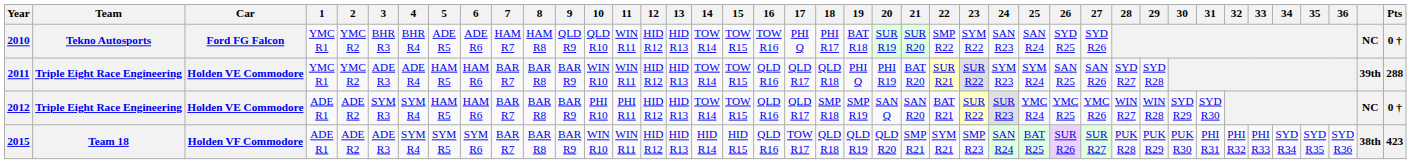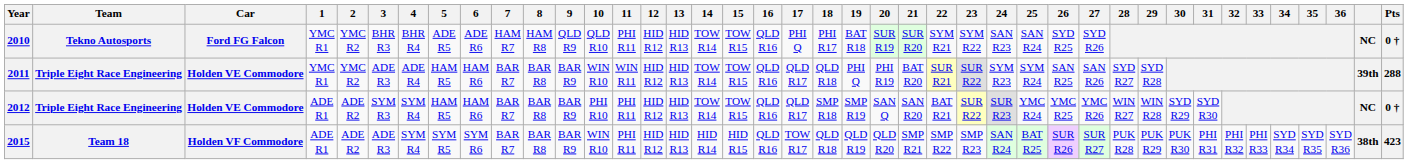 <table class="wikitable" style="text-align:center; font-size:75%">
 <tr>
 <th>Year</th>
 <th>Team</th>
 <th>Car</th>
 <th>1</th>
 <th>2</th>
 <th>3</th>
 <th>4</th>
 <th>5</th>
 <th>6</th>
 <th>7</th>
 <th>8</th>
 <th>9</th>
 <th>10</th>
 <th>11</th>
 <th>12</th>
 <th>13</th>
 <th>14</th>
 <th>15</th>
 <th>16</th>
 <th>17</th>
 <th>18</th>
 <th>19</th>
 <th>20</th>
 <th>21</th>
 <th>22</th>
 <th>23</th>
 <th>24</th>
 <th>25</th>
 <th>26</th>
 <th>27</th>
 <th>28</th>
 <th>29</th>
 <th>30</th>
 <th>31</th>
 <th>32</th>
 <th>33</th>
 <th>34</th>
 <th>35</th>
 <th>36</th>
 <th></th>
 <th>Pts</th>
 </tr>
 <tr>
 <th><a href='#'>2010</a></th>
 <th nowrap><a href='#'>Tekno Autosports</a></th>
 <th nowrap><a href='#'>Ford FG Falcon</a></th>
 <td><a href='#'>YMC<br>R1</a></td>
 <td><a href='#'>YMC<br>R2</a></td>
 <td><a href='#'>BHR<br>R3</a></td>
 <td><a href='#'>BHR<br>R4</a></td>
 <td><a href='#'>ADE<br>R5</a></td>
 <td><a href='#'>ADE<br>R6</a></td>
 <td><a href='#'>HAM<br>R7</a></td>
 <td><a href='#'>HAM<br>R8</a></td>
 <td><a href='#'>QLD<br>R9</a></td>
 <td><a href='#'>QLD<br>R10</a></td>
-<td><a href='#'>WIN<br>R11</a></td>
+<td><a href='#'>PHI<br>R11</a></td>
 <td><a href='#'>HID<br>R12</a></td>
 <td><a href='#'>HID<br>R13</a></td>
 <td><a href='#'>TOW<br>R14</a></td>
 <td><a href='#'>TOW<br>R15</a></td>
-<td><a href='#'>TOW<br>R16</a></td>
+<td><a href='#'>QLD<br>R16</a></td>
 <td><a href='#'>PHI<br>Q</a></td>
 <td><a href='#'>PHI<br>R17</a></td>
 <td><a href='#'>BAT<br>R18</a></td>
 <td style="background:#DFFFDF;"><a href='#'>SUR<br>R19</a><br></td>
 <td style="background:#DFFFDF;"><a href='#'>SUR<br>R20</a><br></td>
-<td><a href='#'>SMP<br>R22</a></td>
+<td><a href='#'>SYM<br>R21</a></td>
 <td><a href='#'>SYM<br>R22</a></td>
 <td><a href='#'>SAN<br>R23</a></td>
 <td><a href='#'>SAN<br>R24</a></td>
 <td><a href='#'>SYD<br>R25</a></td>
 <td><a href='#'>SYD<br>R26</a></td>
 <th colspan=9></th>
 <th>NC</th>
 <th>0 †</th>
 </tr>
 <tr>
 <th><a href='#'>2011</a></th>
 <th nowrap><a href='#'>Triple Eight Race Engineering</a></th>
 <th nowrap><a href='#'>Holden VE Commodore</a></th>
 <td><a href='#'>YMC<br>R1</a></td>
 <td><a href='#'>YMC<br>R2</a></td>
 <td><a href='#'>ADE<br>R3</a></td>
 <td><a href='#'>ADE<br>R4</a></td>
 <td><a href='#'>HAM<br>R5</a></td>
 <td><a href='#'>HAM<br>R6</a></td>
 <td><a href='#'>BAR<br>R7</a></td>
 <td><a href='#'>BAR<br>R8</a></td>
 <td><a href='#'>BAR<br>R9</a></td>
 <td><a href='#'>WIN<br>R10</a></td>
 <td><a href='#'>WIN<br>R11</a></td>
 <td><a href='#'>HID<br>R12</a></td>
 <td><a href='#'>HID<br>R13</a></td>
 <td><a href='#'>TOW<br>R14</a></td>
 <td><a href='#'>TOW<br>R15</a></td>
 <td><a href='#'>QLD<br>R16</a></td>
 <td><a href='#'>QLD<br>R17</a></td>
 <td><a href='#'>QLD<br>R18</a></td>
 <td><a href='#'>PHI<br>Q</a></td>
 <td><a href='#'>PHI<br>R19</a></td>
 <td><a href='#'>BAT<br>R20</a></td>
 <td style="background:#ffffbf;"><a href='#'>SUR<br>R21</a><br></td>
 <td style="background:#DFDFDF;"><a href='#'>SUR<br>R22</a><br></td>
 <td><a href='#'>SYM<br>R23</a></td>
 <td><a href='#'>SYM<br>R24</a></td>
 <td><a href='#'>SAN<br>R25</a></td>
 <td><a href='#'>SAN<br>R26</a></td>
 <td><a href='#'>SYD<br>R27</a></td>
 <td><a href='#'>SYD<br>R28</a></td>
 <th colspan=7></th>
 <th>39th</th>
 <th>288</th>
 </tr>
 <tr>
 <th><a href='#'>2012</a></th>
 <th nowrap><a href='#'>Triple Eight Race Engineering</a></th>
 <th nowrap><a href='#'>Holden VE Commodore</a></th>
 <td><a href='#'>ADE<br>R1</a></td>
 <td><a href='#'>ADE<br>R2</a></td>
 <td><a href='#'>SYM<br>R3</a></td>
 <td><a href='#'>SYM<br>R4</a></td>
 <td><a href='#'>HAM<br>R5</a></td>
 <td><a href='#'>HAM<br>R6</a></td>
 <td><a href='#'>BAR<br>R7</a></td>
 <td><a href='#'>BAR<br>R8</a></td>
 <td><a href='#'>BAR<br>R9</a></td>
 <td><a href='#'>PHI<br>R10</a></td>
 <td><a href='#'>PHI<br>R11</a></td>
 <td><a href='#'>HID<br>R12</a></td>
 <td><a href='#'>HID<br>R13</a></td>
 <td><a href='#'>TOW<br>R14</a></td>
 <td><a href='#'>TOW<br>R15</a></td>
 <td><a href='#'>QLD<br>R16</a></td>
 <td><a href='#'>QLD<br>R17</a></td>
 <td><a href='#'>SMP<br>R18</a></td>
 <td><a href='#'>SMP<br>R19</a></td>
 <td><a href='#'>SAN<br>Q</a></td>
 <td><a href='#'>SAN<br>R20</a></td>
 <td><a href='#'>BAT<br>R21</a></td>
 <td style="background:#ffffbf;"><a href='#'>SUR<br>R22</a><br></td>
 <td style="background:#DFDFDF;"><a href='#'>SUR<br>R23</a><br></td>
 <td><a href='#'>YMC<br>R24</a></td>
 <td><a href='#'>YMC<br>R25</a></td>
 <td><a href='#'>YMC<br>R26</a></td>
 <td><a href='#'>WIN<br>R27</a></td>
 <td><a href='#'>WIN<br>R28</a></td>
 <td><a href='#'>SYD<br>R29</a></td>
 <td><a href='#'>SYD<br>R30</a></td>
 <th colspan=5></th>
 <th>NC</th>
 <th>0 †</th>
 </tr>
 <tr>
 <th><a href='#'>2015</a></th>
 <th nowrap><a href='#'>Team 18</a></th>
 <th nowrap><a href='#'>Holden VF Commodore</a></th>
 <td><a href='#'>ADE<br>R1</a></td>
 <td><a href='#'>ADE<br>R2</a></td>
 <td><a href='#'>ADE<br>R3</a></td>
 <td><a href='#'>SYM<br>R4</a></td>
 <td><a href='#'>SYM<br>R5</a></td>
 <td><a href='#'>SYM<br>R6</a></td>
 <td><a href='#'>BAR<br>R7</a></td>
 <td><a href='#'>BAR<br>R8</a></td>
 <td><a href='#'>BAR<br>R9</a></td>
 <td><a href='#'>WIN<br>R10</a></td>
-<td><a href='#'>WIN<br>R11</a></td>
+<td><a href='#'>PHI<br>R11</a></td>
 <td><a href='#'>HID<br>R12</a></td>
 <td><a href='#'>HID<br>R13</a></td>
 <td><a href='#'>HID<br>R14</a></td>
 <td><a href='#'>HID<br>R15</a></td>
 <td><a href='#'>QLD<br>R16</a></td>
 <td><a href='#'>TOW<br>R17</a></td>
 <td><a href='#'>QLD<br>R18</a></td>
 <td><a href='#'>QLD<br>R19</a></td>
 <td><a href='#'>QLD<br>R20</a></td>
 <td><a href='#'>SMP<br>R21</a></td>
-<td><a href='#'>SYM<br>R21</a></td>
+<td><a href='#'>SMP<br>R22</a></td>
 <td><a href='#'>SMP<br>R23</a></td>
 <td style="background:#DFFFDF;"><a href='#'>SAN<br>R24</a><br></td>
 <td style="background:#DFFFDF;"><a href='#'>BAT<br>R25</a><br></td>
 <td style="background:#EFCFFF;"><a href='#'>SUR<br>R26</a><br></td>
 <td style="background:#DFFFDF;"><a href='#'>SUR<br>R27</a><br></td>
 <td><a href='#'>PUK<br>R28</a></td>
 <td><a href='#'>PUK<br>R29</a></td>
 <td><a href='#'>PUK<br>R30</a></td>
 <td><a href='#'>PHI<br>R31</a></td>
 <td><a href='#'>PHI<br>R32</a></td>
 <td><a href='#'>PHI<br>R33</a></td>
 <td><a href='#'>SYD<br>R34</a></td>
 <td><a href='#'>SYD<br>R35</a></td>
 <td><a href='#'>SYD<br>R36</a></td>
 <th>38th</th>
 <th>423</th>
 </tr>
 </table>
